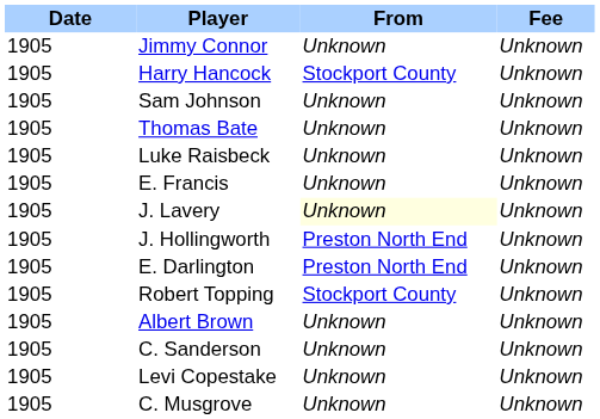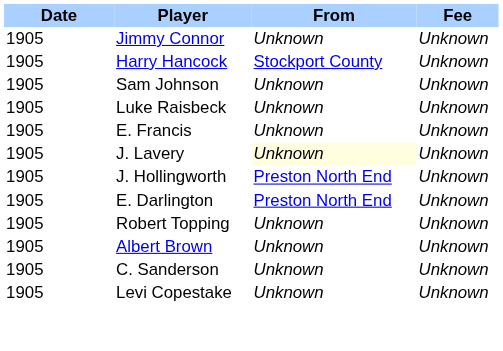 <table border="0" cellspacing="0" cellpadding="2">
 <tr bgcolor=AAD0FF>
 <th width=20%>Date</th>
 <th width=25%>Player</th>
 <th width=30%>From</th>
 <th width=15%>Fee</th>
 </tr>
 <tr>
 <td>1905</td>
 <td><a href='#'>Jimmy Connor</a></td>
 <td><em>Unknown</em></td>
 <td><em>Unknown</em></td>
 </tr>
 <tr>
 <td>1905</td>
 <td><a href='#'>Harry Hancock</a></td>
 <td><a href='#'>Stockport County</a></td>
 <td><em>Unknown</em></td>
 </tr>
 <tr>
 <td>1905</td>
 <td>Sam Johnson</td>
-<td><em>Unknown</em></td>
-<td><em>Unknown</em></td>
-</tr>
-<tr>
-<td>1905</td>
-<td><a href='#'>Thomas Bate</a></td>
 <td><em>Unknown</em></td>
 <td><em>Unknown</em></td>
 </tr>
 <tr>
 <td>1905</td>
 <td>Luke Raisbeck</td>
 <td><em>Unknown</em></td>
 <td><em>Unknown</em></td>
 </tr>
 <tr>
 <td>1905</td>
 <td>E. Francis</td>
 <td><em>Unknown</em></td>
 <td><em>Unknown</em></td>
 </tr>
 <tr>
 <td>1905</td>
 <td>J. Lavery</td>
 <td style="background: lightyellow;"><em>Unknown</em></td>
 <td><em>Unknown</em></td>
 </tr>
 <tr>
 <td>1905</td>
 <td>J. Hollingworth</td>
 <td><a href='#'>Preston North End</a></td>
 <td><em>Unknown</em></td>
 </tr>
 <tr>
 <td>1905</td>
 <td>E. Darlington</td>
 <td><a href='#'>Preston North End</a></td>
 <td><em>Unknown</em></td>
 </tr>
 <tr>
 <td>1905</td>
 <td>Robert Topping</td>
-<td><a href='#'>Stockport County</a></td>
+<td><em>Unknown</em></td>
 <td><em>Unknown</em></td>
 </tr>
 <tr>
 <td>1905</td>
 <td><a href='#'>Albert Brown</a></td>
 <td><em>Unknown</em></td>
 <td><em>Unknown</em></td>
 </tr>
 <tr>
 <td>1905</td>
 <td>C. Sanderson</td>
 <td><em>Unknown</em></td>
 <td><em>Unknown</em></td>
 </tr>
 <tr>
 <td>1905</td>
 <td>Levi Copestake</td>
 <td><em>Unknown</em></td>
 <td><em>Unknown</em></td>
 </tr>
 <tr>
-<td>1905</td>
-<td>C. Musgrove</td>
-<td><em>Unknown</em></td>
-<td><em>Unknown</em></td>
-</tr>
-<tr>
 </tr>
 </table>
